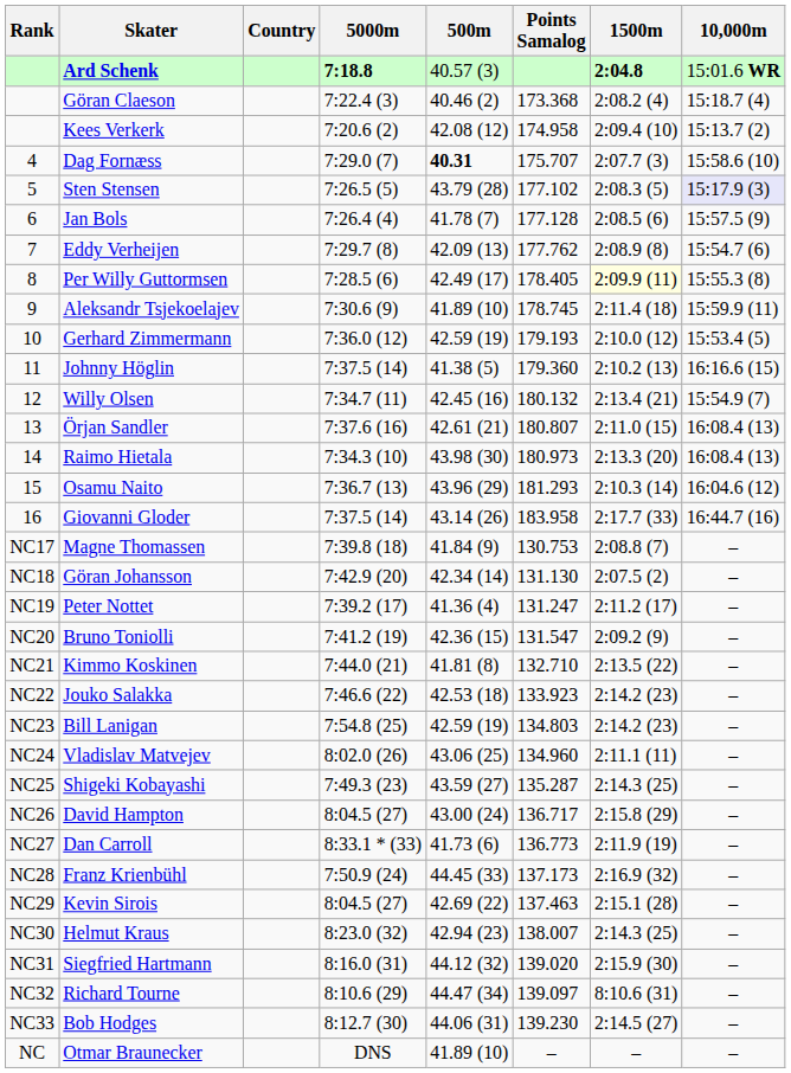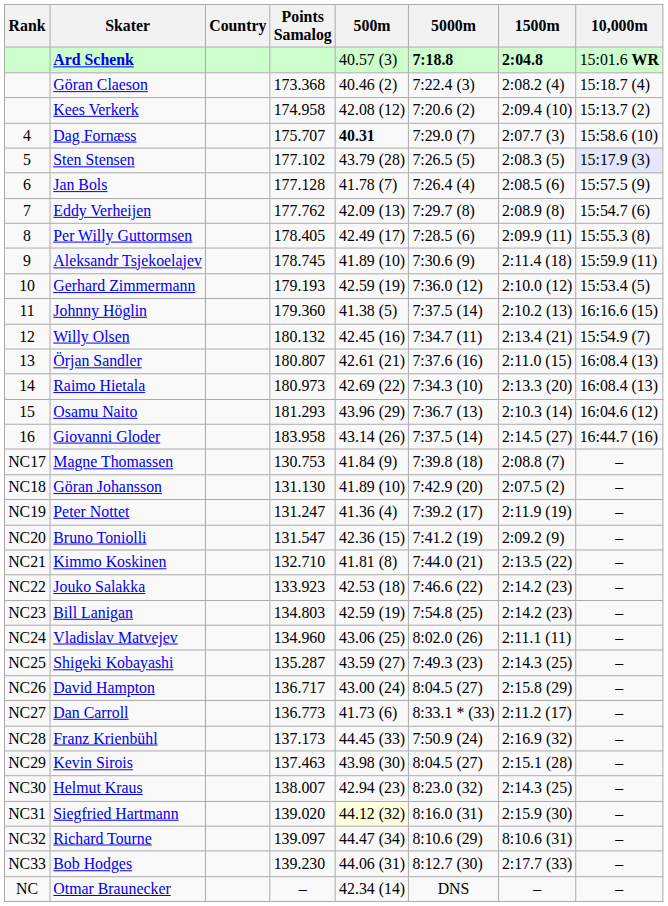 <table class="wikitable sortable" style="text-align:left">
 <tr>
 <th>Rank</th>
 <th>Skater</th>
 <th>Country</th>
+<th>Points <br> Samalog</th>
+<th>500m</th>
 <th>5000m</th>
-<th>500m</th>
-<th>Points <br> Samalog</th>
 <th>1500m</th>
 <th>10,000m</th>
 </tr>
 <tr bgcolor=ccffcc>
 <td style="text-align:center"></td>
 <td><strong><a href='#'>Ard Schenk</a></strong></td>
 <td></td>
+<td></td>
+<td>40.57 (3)</td>
 <td><strong>7:18.8</strong> </td>
-<td>40.57 (3)</td>
-<td></td>
 <td><strong>2:04.8</strong> </td>
 <td>15:01.6 <strong>WR</strong> </td>
 </tr>
 <tr>
 <td style="text-align:center"></td>
 <td><a href='#'>Göran Claeson</a></td>
 <td></td>
+<td>173.368</td>
+<td>40.46 (2)</td>
 <td>7:22.4 (3)</td>
-<td>40.46 (2)</td>
-<td>173.368</td>
 <td>2:08.2 (4)</td>
 <td>15:18.7 (4)</td>
 </tr>
 <tr>
 <td style="text-align:center"></td>
 <td><a href='#'>Kees Verkerk</a></td>
 <td></td>
+<td>174.958</td>
+<td>42.08 (12)</td>
 <td>7:20.6 (2)</td>
-<td>42.08 (12)</td>
-<td>174.958</td>
 <td>2:09.4 (10)</td>
 <td>15:13.7 (2)</td>
 </tr>
 <tr>
 <td style="text-align:center">4</td>
 <td><a href='#'>Dag Fornæss</a></td>
 <td></td>
+<td>175.707</td>
+<td><strong>40.31</strong> </td>
 <td>7:29.0 (7)</td>
-<td><strong>40.31</strong> </td>
-<td>175.707</td>
 <td>2:07.7 (3)</td>
 <td>15:58.6 (10)</td>
 </tr>
 <tr>
 <td style="text-align:center">5</td>
 <td><a href='#'>Sten Stensen</a></td>
 <td></td>
+<td>177.102</td>
+<td>43.79 (28)</td>
 <td>7:26.5 (5)</td>
-<td>43.79 (28)</td>
-<td>177.102</td>
 <td>2:08.3 (5)</td>
 <td style="background: lavender;">15:17.9 (3)</td>
 </tr>
 <tr>
 <td style="text-align:center">6</td>
 <td><a href='#'>Jan Bols</a></td>
 <td></td>
+<td>177.128</td>
+<td>41.78 (7)</td>
 <td>7:26.4 (4)</td>
-<td>41.78 (7)</td>
-<td>177.128</td>
 <td>2:08.5 (6)</td>
 <td>15:57.5 (9)</td>
 </tr>
 <tr>
 <td style="text-align:center">7</td>
 <td><a href='#'>Eddy Verheijen</a></td>
 <td></td>
+<td>177.762</td>
+<td>42.09 (13)</td>
 <td>7:29.7 (8)</td>
-<td>42.09 (13)</td>
-<td>177.762</td>
 <td>2:08.9 (8)</td>
 <td>15:54.7 (6)</td>
 </tr>
 <tr>
 <td style="text-align:center">8</td>
 <td><a href='#'>Per Willy Guttormsen</a></td>
 <td></td>
+<td>178.405</td>
+<td>42.49 (17)</td>
 <td>7:28.5 (6)</td>
-<td>42.49 (17)</td>
-<td>178.405</td>
-<td style="background: lightyellow;">2:09.9 (11)</td>
+<td>2:09.9 (11)</td>
 <td>15:55.3 (8)</td>
 </tr>
 <tr>
 <td style="text-align:center">9</td>
 <td><a href='#'>Aleksandr Tsjekoelajev</a></td>
 <td></td>
+<td>178.745</td>
+<td>41.89 (10)</td>
 <td>7:30.6 (9)</td>
-<td>41.89 (10)</td>
-<td>178.745</td>
 <td>2:11.4 (18)</td>
 <td>15:59.9 (11)</td>
 </tr>
 <tr>
 <td style="text-align:center">10</td>
 <td><a href='#'>Gerhard Zimmermann</a></td>
 <td></td>
+<td>179.193</td>
+<td>42.59 (19)</td>
 <td>7:36.0 (12)</td>
-<td>42.59 (19)</td>
-<td>179.193</td>
 <td>2:10.0 (12)</td>
 <td>15:53.4 (5)</td>
 </tr>
 <tr>
 <td style="text-align:center">11</td>
 <td><a href='#'>Johnny Höglin</a></td>
 <td></td>
+<td>179.360</td>
+<td>41.38 (5)</td>
 <td>7:37.5 (14)</td>
-<td>41.38 (5)</td>
-<td>179.360</td>
 <td>2:10.2 (13)</td>
 <td>16:16.6 (15)</td>
 </tr>
 <tr>
 <td style="text-align:center">12</td>
 <td><a href='#'>Willy Olsen</a></td>
 <td></td>
+<td>180.132</td>
+<td>42.45 (16)</td>
 <td>7:34.7 (11)</td>
-<td>42.45 (16)</td>
-<td>180.132</td>
 <td>2:13.4 (21)</td>
 <td>15:54.9 (7)</td>
 </tr>
 <tr>
 <td style="text-align:center">13</td>
 <td><a href='#'>Örjan Sandler</a></td>
 <td></td>
+<td>180.807</td>
+<td>42.61 (21)</td>
 <td>7:37.6 (16)</td>
-<td>42.61 (21)</td>
-<td>180.807</td>
 <td>2:11.0 (15)</td>
 <td>16:08.4 (13)</td>
 </tr>
 <tr>
 <td style="text-align:center">14</td>
 <td><a href='#'>Raimo Hietala</a></td>
 <td></td>
+<td>180.973</td>
+<td>42.69 (22)</td>
 <td>7:34.3 (10)</td>
-<td>43.98 (30)</td>
-<td>180.973</td>
 <td>2:13.3 (20)</td>
 <td>16:08.4 (13)</td>
 </tr>
 <tr>
 <td style="text-align:center">15</td>
 <td><a href='#'>Osamu Naito</a></td>
 <td></td>
+<td>181.293</td>
+<td>43.96 (29)</td>
 <td>7:36.7 (13)</td>
-<td>43.96 (29)</td>
-<td>181.293</td>
 <td>2:10.3 (14)</td>
 <td>16:04.6 (12)</td>
 </tr>
 <tr>
 <td style="text-align:center">16</td>
 <td><a href='#'>Giovanni Gloder</a></td>
 <td></td>
+<td>183.958</td>
+<td>43.14 (26)</td>
 <td>7:37.5 (14)</td>
-<td>43.14 (26)</td>
-<td>183.958</td>
-<td>2:17.7 (33)</td>
+<td>2:14.5 (27)</td>
 <td>16:44.7 (16)</td>
 </tr>
 <tr>
 <td style="text-align:center">NC17</td>
 <td><a href='#'>Magne Thomassen</a></td>
 <td></td>
+<td>130.753</td>
+<td>41.84 (9)</td>
 <td>7:39.8 (18)</td>
-<td>41.84 (9)</td>
-<td>130.753</td>
 <td>2:08.8 (7)</td>
 <td style="text-align:center">–</td>
 </tr>
 <tr>
 <td style="text-align:center">NC18</td>
 <td><a href='#'>Göran Johansson</a></td>
 <td></td>
+<td>131.130</td>
+<td>41.89 (10)</td>
 <td>7:42.9 (20)</td>
-<td>42.34 (14)</td>
-<td>131.130</td>
 <td>2:07.5 (2)</td>
 <td style="text-align:center">–</td>
 </tr>
 <tr>
 <td style="text-align:center">NC19</td>
 <td><a href='#'>Peter Nottet</a></td>
 <td></td>
+<td>131.247</td>
+<td>41.36 (4)</td>
 <td>7:39.2 (17)</td>
-<td>41.36 (4)</td>
-<td>131.247</td>
-<td>2:11.2 (17)</td>
+<td>2:11.9 (19)</td>
 <td style="text-align:center">–</td>
 </tr>
 <tr>
 <td style="text-align:center">NC20</td>
 <td><a href='#'>Bruno Toniolli</a></td>
 <td></td>
+<td>131.547</td>
+<td>42.36 (15)</td>
 <td>7:41.2 (19)</td>
-<td>42.36 (15)</td>
-<td>131.547</td>
 <td>2:09.2 (9)</td>
 <td style="text-align:center">–</td>
 </tr>
 <tr>
 <td style="text-align:center">NC21</td>
 <td><a href='#'>Kimmo Koskinen</a></td>
 <td></td>
+<td>132.710</td>
+<td>41.81 (8)</td>
 <td>7:44.0 (21)</td>
-<td>41.81 (8)</td>
-<td>132.710</td>
 <td>2:13.5 (22)</td>
 <td style="text-align:center">–</td>
 </tr>
 <tr>
 <td style="text-align:center">NC22</td>
 <td><a href='#'>Jouko Salakka</a></td>
 <td></td>
+<td>133.923</td>
+<td>42.53 (18)</td>
 <td>7:46.6 (22)</td>
-<td>42.53 (18)</td>
-<td>133.923</td>
 <td>2:14.2 (23)</td>
 <td style="text-align:center">–</td>
 </tr>
 <tr>
 <td style="text-align:center">NC23</td>
 <td><a href='#'>Bill Lanigan</a></td>
 <td></td>
+<td>134.803</td>
+<td>42.59 (19)</td>
 <td>7:54.8 (25)</td>
-<td>42.59 (19)</td>
-<td>134.803</td>
 <td>2:14.2 (23)</td>
 <td style="text-align:center">–</td>
 </tr>
 <tr>
 <td style="text-align:center">NC24</td>
 <td><a href='#'>Vladislav Matvejev</a></td>
 <td></td>
+<td>134.960</td>
+<td>43.06 (25)</td>
 <td>8:02.0 (26)</td>
-<td>43.06 (25)</td>
-<td>134.960</td>
 <td>2:11.1 (11)</td>
 <td style="text-align:center">–</td>
 </tr>
 <tr>
 <td style="text-align:center">NC25</td>
 <td><a href='#'>Shigeki Kobayashi</a></td>
 <td></td>
+<td>135.287</td>
+<td>43.59 (27)</td>
 <td>7:49.3 (23)</td>
-<td>43.59 (27)</td>
-<td>135.287</td>
 <td>2:14.3 (25)</td>
 <td style="text-align:center">–</td>
 </tr>
 <tr>
 <td style="text-align:center">NC26</td>
 <td><a href='#'>David Hampton</a></td>
 <td></td>
+<td>136.717</td>
+<td>43.00 (24)</td>
 <td>8:04.5 (27)</td>
-<td>43.00 (24)</td>
-<td>136.717</td>
 <td>2:15.8 (29)</td>
 <td style="text-align:center">–</td>
 </tr>
 <tr>
 <td style="text-align:center">NC27</td>
 <td><a href='#'>Dan Carroll</a></td>
 <td></td>
+<td>136.773</td>
+<td>41.73 (6)</td>
 <td>8:33.1 * (33)</td>
-<td>41.73 (6)</td>
-<td>136.773</td>
-<td>2:11.9 (19)</td>
+<td>2:11.2 (17)</td>
 <td style="text-align:center">–</td>
 </tr>
 <tr>
 <td style="text-align:center">NC28</td>
 <td><a href='#'>Franz Krienbühl</a></td>
 <td></td>
+<td>137.173</td>
+<td>44.45 (33)</td>
 <td>7:50.9 (24)</td>
-<td>44.45 (33)</td>
-<td>137.173</td>
 <td>2:16.9 (32)</td>
 <td style="text-align:center">–</td>
 </tr>
 <tr>
 <td style="text-align:center">NC29</td>
 <td><a href='#'>Kevin Sirois</a></td>
 <td></td>
+<td>137.463</td>
+<td>43.98 (30)</td>
 <td>8:04.5 (27)</td>
-<td>42.69 (22)</td>
-<td>137.463</td>
 <td>2:15.1 (28)</td>
 <td style="text-align:center">–</td>
 </tr>
 <tr>
 <td style="text-align:center">NC30</td>
 <td><a href='#'>Helmut Kraus</a></td>
 <td></td>
+<td>138.007</td>
+<td>42.94 (23)</td>
 <td>8:23.0 (32)</td>
-<td>42.94 (23)</td>
-<td>138.007</td>
 <td>2:14.3 (25)</td>
 <td style="text-align:center">–</td>
 </tr>
 <tr>
 <td style="text-align:center">NC31</td>
 <td><a href='#'>Siegfried Hartmann</a></td>
 <td></td>
+<td>139.020</td>
+<td style="background: lightyellow;">44.12 (32)</td>
 <td>8:16.0 (31)</td>
-<td>44.12 (32)</td>
-<td>139.020</td>
 <td>2:15.9 (30)</td>
 <td style="text-align:center">–</td>
 </tr>
 <tr>
 <td style="text-align:center">NC32</td>
 <td><a href='#'>Richard Tourne</a></td>
 <td></td>
+<td>139.097</td>
+<td>44.47 (34)</td>
 <td>8:10.6 (29)</td>
-<td>44.47 (34)</td>
-<td>139.097</td>
 <td>8:10.6 (31)</td>
 <td style="text-align:center">–</td>
 </tr>
 <tr>
 <td style="text-align:center">NC33</td>
 <td><a href='#'>Bob Hodges</a></td>
 <td></td>
+<td>139.230</td>
+<td>44.06 (31)</td>
 <td>8:12.7 (30)</td>
-<td>44.06 (31)</td>
-<td>139.230</td>
-<td>2:14.5 (27)</td>
+<td>2:17.7 (33)</td>
 <td style="text-align:center">–</td>
 </tr>
 <tr>
 <td style="text-align:center">NC</td>
 <td><a href='#'>Otmar Braunecker</a></td>
 <td></td>
+<td style="text-align:center">–</td>
+<td>42.34 (14)</td>
 <td style="text-align:center">DNS</td>
-<td>41.89 (10)</td>
-<td style="text-align:center">–</td>
 <td style="text-align:center">–</td>
 <td style="text-align:center">–</td>
 </tr>
 </table>
